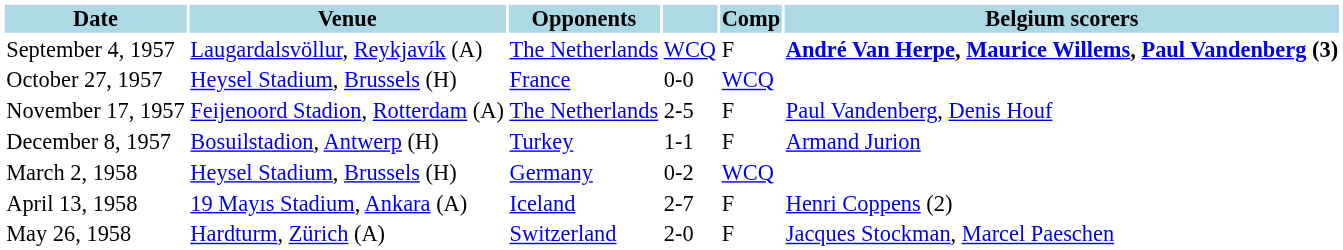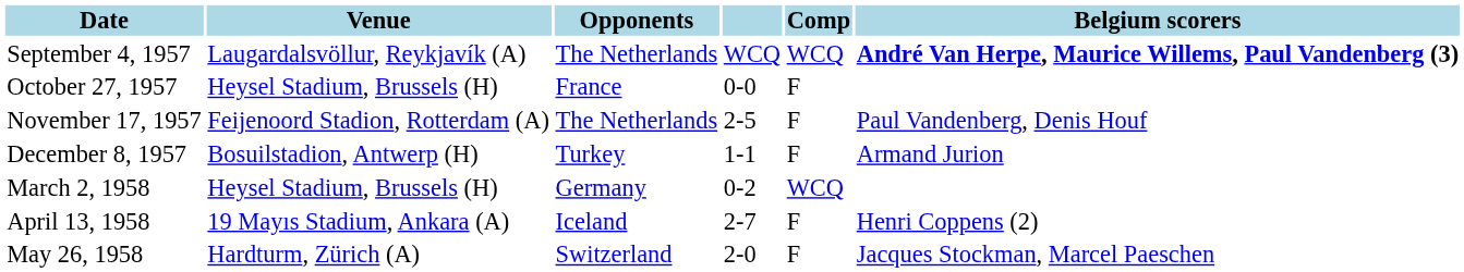 <table>
 <tr>
 <th style="background: lightblue;">Date</th>
 <th style="background: lightblue;">Venue</th>
 <th style="background: lightblue;">Opponents</th>
 <th style="background: lightblue;" align=center></th>
 <th style="background: lightblue;" align=center>Comp</th>
 <th style="background: lightblue;">Belgium scorers</th>
 </tr>
 <tr>
 <td>September 4, 1957</td>
 <td><a href='#'>Laugardalsvöllur</a>, <a href='#'>Reykjavík</a> (A)</td>
 <td><a href='#'>The Netherlands</a></td>
 <td><a href='#'>WCQ</a></td>
-<td>F</td>
+<td><a href='#'>WCQ</a></td>
 <td><strong><a href='#'>André Van Herpe</a>, <a href='#'>Maurice Willems</a>, <a href='#'>Paul Vandenberg</a> (3)</strong></td>
 </tr>
 <tr>
 <td>October 27, 1957</td>
 <td><a href='#'>Heysel Stadium</a>, <a href='#'>Brussels</a> (H)</td>
 <td><a href='#'>France</a></td>
 <td>0-0</td>
-<td><a href='#'>WCQ</a></td>
+<td>F</td>
 <td></td>
 </tr>
 <tr>
 <td>November 17, 1957</td>
 <td><a href='#'>Feijenoord Stadion</a>, <a href='#'>Rotterdam</a> (A)</td>
 <td><a href='#'>The Netherlands</a></td>
 <td>2-5</td>
 <td>F</td>
 <td><a href='#'>Paul Vandenberg</a>, <a href='#'>Denis Houf</a></td>
 </tr>
 <tr>
 <td>December 8, 1957</td>
 <td><a href='#'>Bosuilstadion</a>, <a href='#'>Antwerp</a> (H)</td>
 <td><a href='#'>Turkey</a></td>
 <td>1-1</td>
 <td>F</td>
 <td><a href='#'>Armand Jurion</a></td>
 </tr>
 <tr>
 <td>March 2, 1958</td>
 <td><a href='#'>Heysel Stadium</a>, <a href='#'>Brussels</a> (H)</td>
 <td><a href='#'>Germany</a></td>
 <td>0-2</td>
 <td><a href='#'>WCQ</a></td>
 <td></td>
 </tr>
 <tr>
 <td>April 13, 1958</td>
 <td><a href='#'>19 Mayıs Stadium</a>, <a href='#'>Ankara</a> (A)</td>
 <td><a href='#'>Iceland</a></td>
 <td>2-7</td>
 <td>F</td>
 <td><a href='#'>Henri Coppens</a> (2)</td>
 </tr>
 <tr>
 <td>May 26, 1958</td>
 <td><a href='#'>Hardturm</a>, <a href='#'>Zürich</a> (A)</td>
 <td><a href='#'>Switzerland</a></td>
 <td>2-0</td>
 <td>F</td>
 <td><a href='#'>Jacques Stockman</a>, <a href='#'>Marcel Paeschen</a></td>
 </tr>
 </table>
